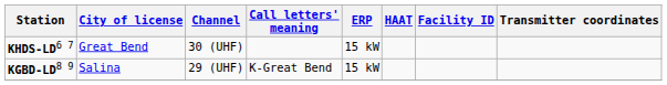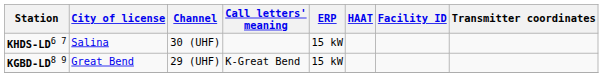 <table class="wikitable">
 <tr>
 <th>Station</th>
 <th><a href='#'>City of license</a></th>
 <th><a href='#'>Channel</a></th>
 <th><a href='#'>Call letters'<br>meaning</a></th>
 <th><a href='#'>ERP</a></th>
 <th><a href='#'>HAAT</a></th>
 <th><a href='#'>Facility ID</a></th>
 <th>Transmitter coordinates</th>
 </tr>
 <tr style="vertical-align: top; text-align: left;">
 <td><strong>KHDS-LD</strong><sup>6 7</sup></td>
-<td><a href='#'>Great Bend</a></td>
+<td><a href='#'>Salina</a></td>
 <td>30 (UHF)</td>
 <td></td>
 <td>15 kW</td>
 <td></td>
 <td></td>
 <td></td>
 </tr>
 <tr style="vertical-align: top; text-align: left;">
 <td><strong>KGBD-LD</strong><sup>8 9</sup></td>
-<td><a href='#'>Salina</a></td>
+<td><a href='#'>Great Bend</a></td>
 <td>29 (UHF)</td>
 <td>K-Great Bend</td>
 <td>15 kW</td>
 <td></td>
 <td></td>
 <td></td>
 </tr>
 <tr style="vertical-align: top; text-align: left;">
 </tr>
 </table>
